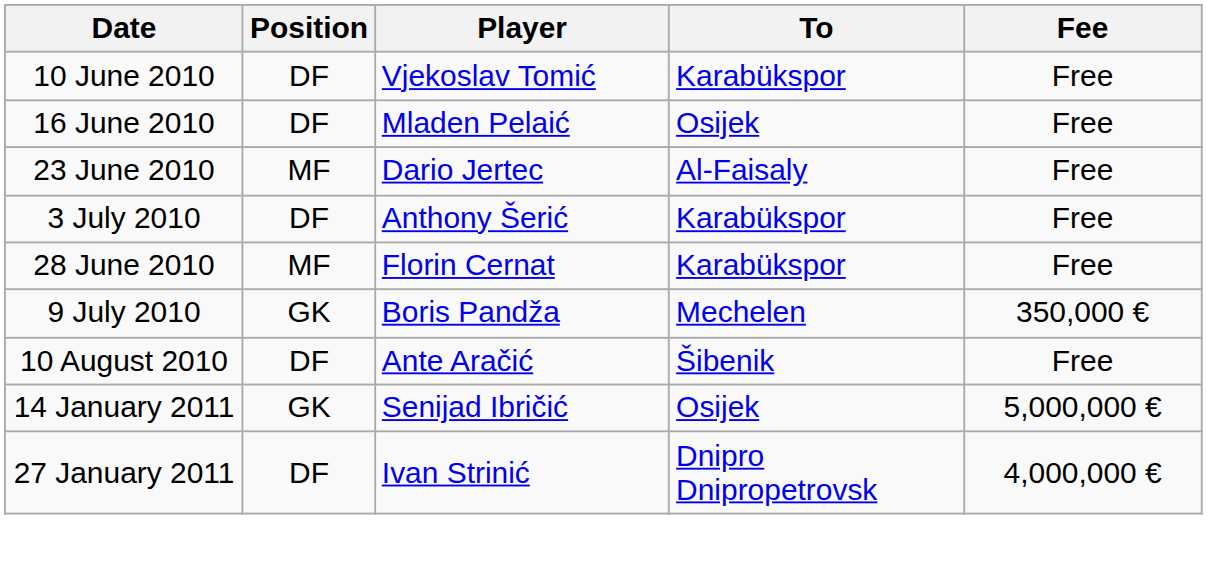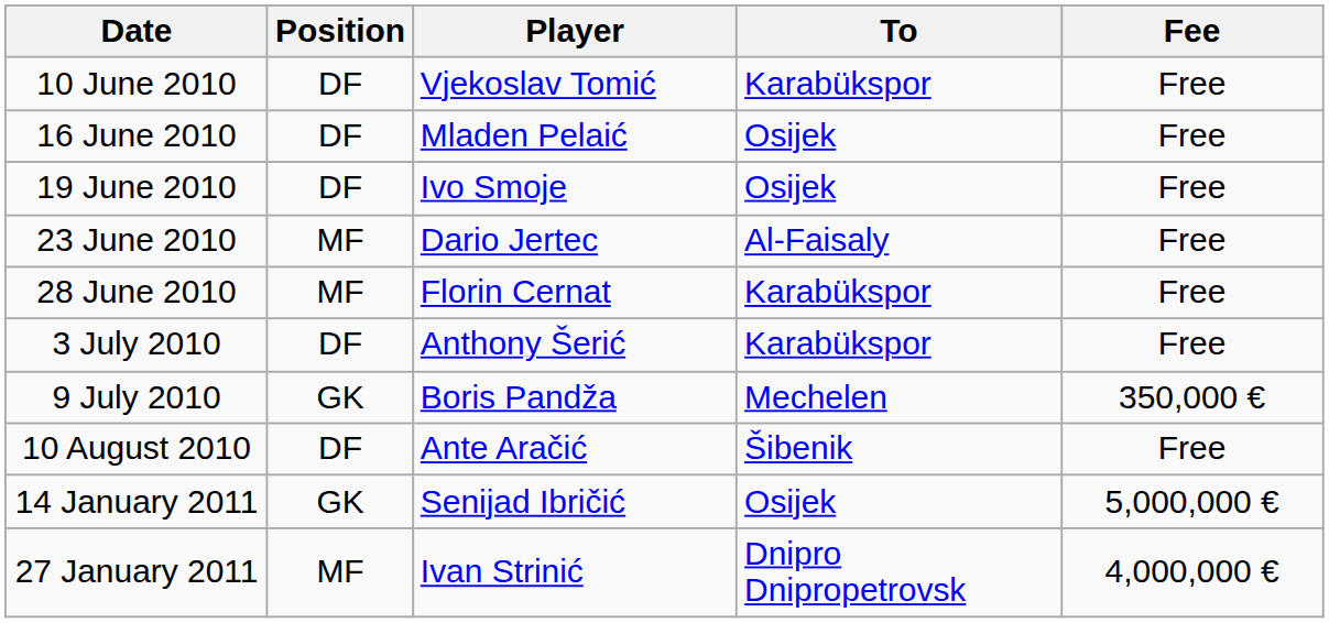 <table class="wikitable" style="text-align: center;">
 <tr>
 <th width=120>Date</th>
 <th width=60>Position</th>
 <th width=150>Player</th>
 <th width=150>To</th>
 <th width=120>Fee</th>
 </tr>
 <tr>
 <td>10 June 2010</td>
 <td>DF</td>
 <td style="text-align:left;"> <a href='#'>Vjekoslav Tomić</a></td>
 <td style="text-align:left;"><a href='#'>Karabükspor</a></td>
 <td>Free</td>
 </tr>
 <tr>
 <td>16 June 2010</td>
 <td>DF</td>
 <td style="text-align:left;"> <a href='#'>Mladen Pelaić</a></td>
 <td style="text-align:left;"><a href='#'>Osijek</a></td>
 <td>Free</td>
 </tr>
 <tr>
+<td>19 June 2010</td>
+<td>DF</td>
+<td style="text-align:left;"> <a href='#'>Ivo Smoje</a></td>
+<td style="text-align:left;"><a href='#'>Osijek</a></td>
+<td>Free</td>
+</tr>
+<tr>
 <td>23 June 2010</td>
 <td>MF</td>
 <td style="text-align:left;"> <a href='#'>Dario Jertec</a></td>
 <td style="text-align:left;"><a href='#'>Al-Faisaly</a></td>
 <td>Free</td>
 </tr>
 <tr>
-<td>3 July 2010</td>
-<td>DF</td>
-<td style="text-align:left;"> <a href='#'>Anthony Šerić</a></td>
+<td>28 June 2010</td>
+<td>MF</td>
+<td style="text-align:left;"> <a href='#'>Florin Cernat</a></td>
 <td style="text-align:left;"><a href='#'>Karabükspor</a></td>
 <td>Free</td>
 </tr>
 <tr>
-<td>28 June 2010</td>
-<td>MF</td>
-<td style="text-align:left;"> <a href='#'>Florin Cernat</a></td>
+<td>3 July 2010</td>
+<td>DF</td>
+<td style="text-align:left;"> <a href='#'>Anthony Šerić</a></td>
 <td style="text-align:left;"><a href='#'>Karabükspor</a></td>
 <td>Free</td>
 </tr>
 <tr>
 <td>9 July 2010</td>
 <td>GK</td>
 <td style="text-align:left;"> <a href='#'>Boris Pandža</a></td>
 <td style="text-align:left;"><a href='#'>Mechelen</a></td>
 <td>350,000 €</td>
 </tr>
 <tr>
 <td>10 August 2010</td>
 <td>DF</td>
 <td style="text-align:left;"> <a href='#'>Ante Aračić</a></td>
 <td style="text-align:left;"><a href='#'>Šibenik</a></td>
 <td>Free</td>
 </tr>
 <tr>
 <td>14 January 2011</td>
 <td>GK</td>
 <td style="text-align:left;"> <a href='#'>Senijad Ibričić</a></td>
 <td style="text-align:left;"><a href='#'>Osijek</a></td>
 <td>5,000,000 €</td>
 </tr>
 <tr>
 <td>27 January 2011</td>
-<td>DF</td>
+<td>MF</td>
 <td style="text-align:left;"> <a href='#'>Ivan Strinić</a></td>
 <td style="text-align:left;"><a href='#'>Dnipro Dnipropetrovsk</a></td>
 <td>4,000,000 €</td>
 </tr>
 </table>
